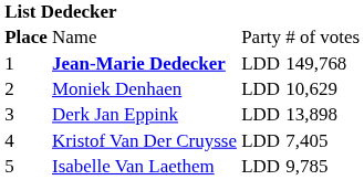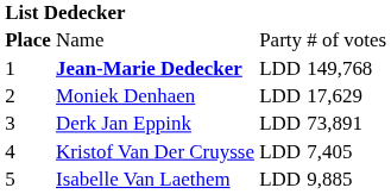 <table>
 <tr>
 <td colspan=4><strong>List Dedecker</strong></td>
 </tr>
 <tr>
 <td><strong>Place</strong></td>
 <td>Name</td>
 <td>Party</td>
 <td># of votes</td>
 </tr>
 <tr>
 <td>1</td>
 <td><strong><a href='#'>Jean-Marie Dedecker</a></strong></td>
 <td>LDD</td>
 <td>149,768</td>
 </tr>
 <tr>
 <td>2</td>
 <td><a href='#'>Moniek Denhaen</a></td>
 <td>LDD</td>
-<td>10,629</td>
+<td>17,629</td>
 </tr>
 <tr>
 <td>3</td>
 <td><a href='#'>Derk Jan Eppink</a></td>
 <td>LDD</td>
-<td>13,898</td>
+<td>73,891</td>
 </tr>
 <tr>
 <td>4</td>
 <td><a href='#'>Kristof Van Der Cruysse</a></td>
 <td>LDD</td>
 <td>7,405</td>
 </tr>
 <tr>
 <td>5</td>
 <td><a href='#'>Isabelle Van Laethem</a></td>
 <td>LDD</td>
-<td>9,785</td>
+<td>9,885</td>
 </tr>
 </table>
